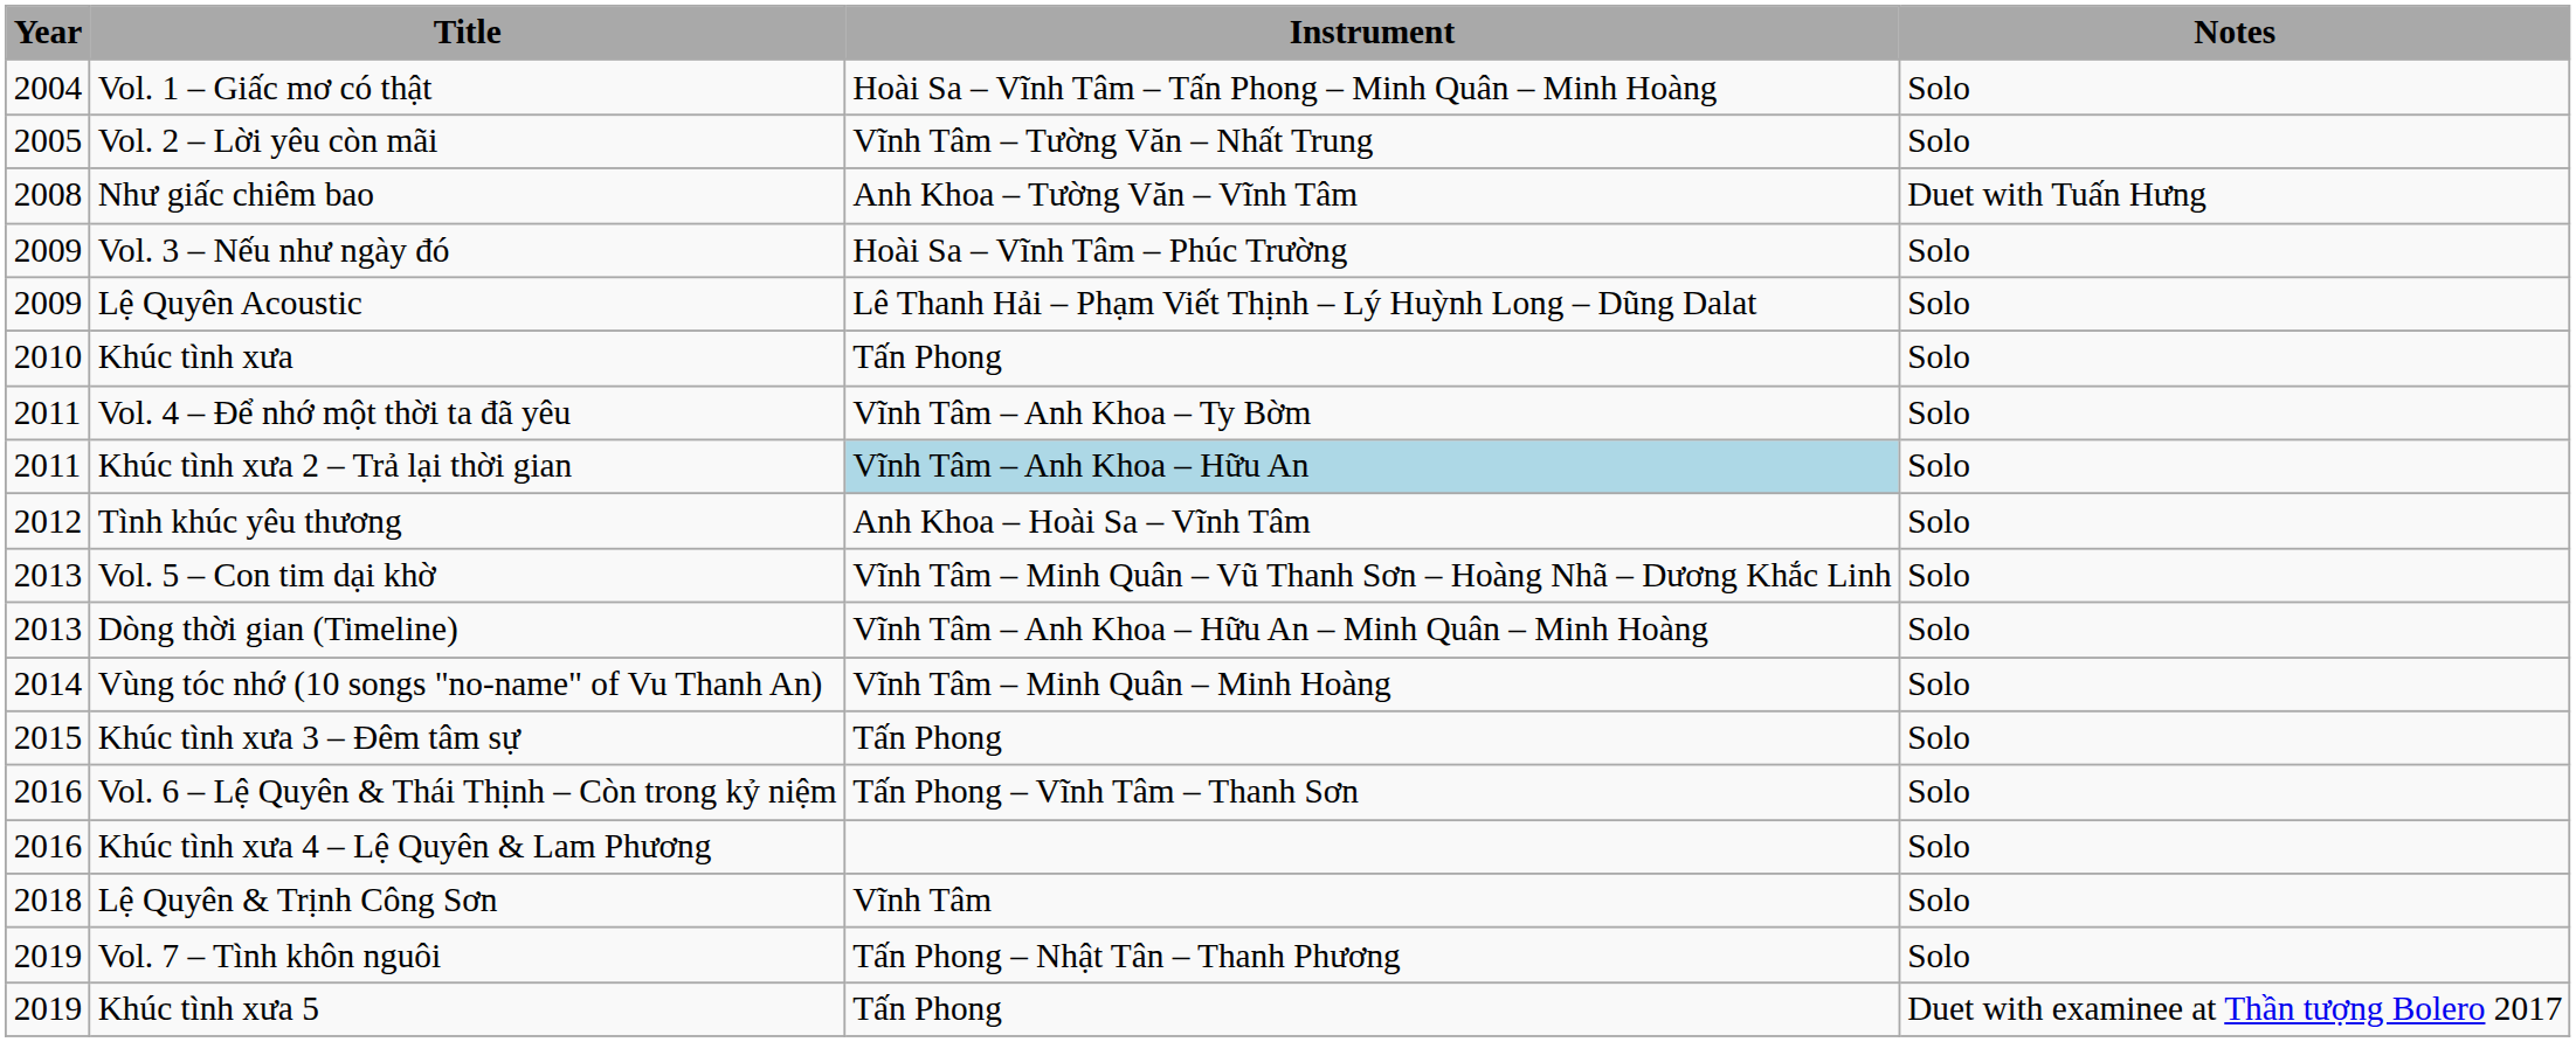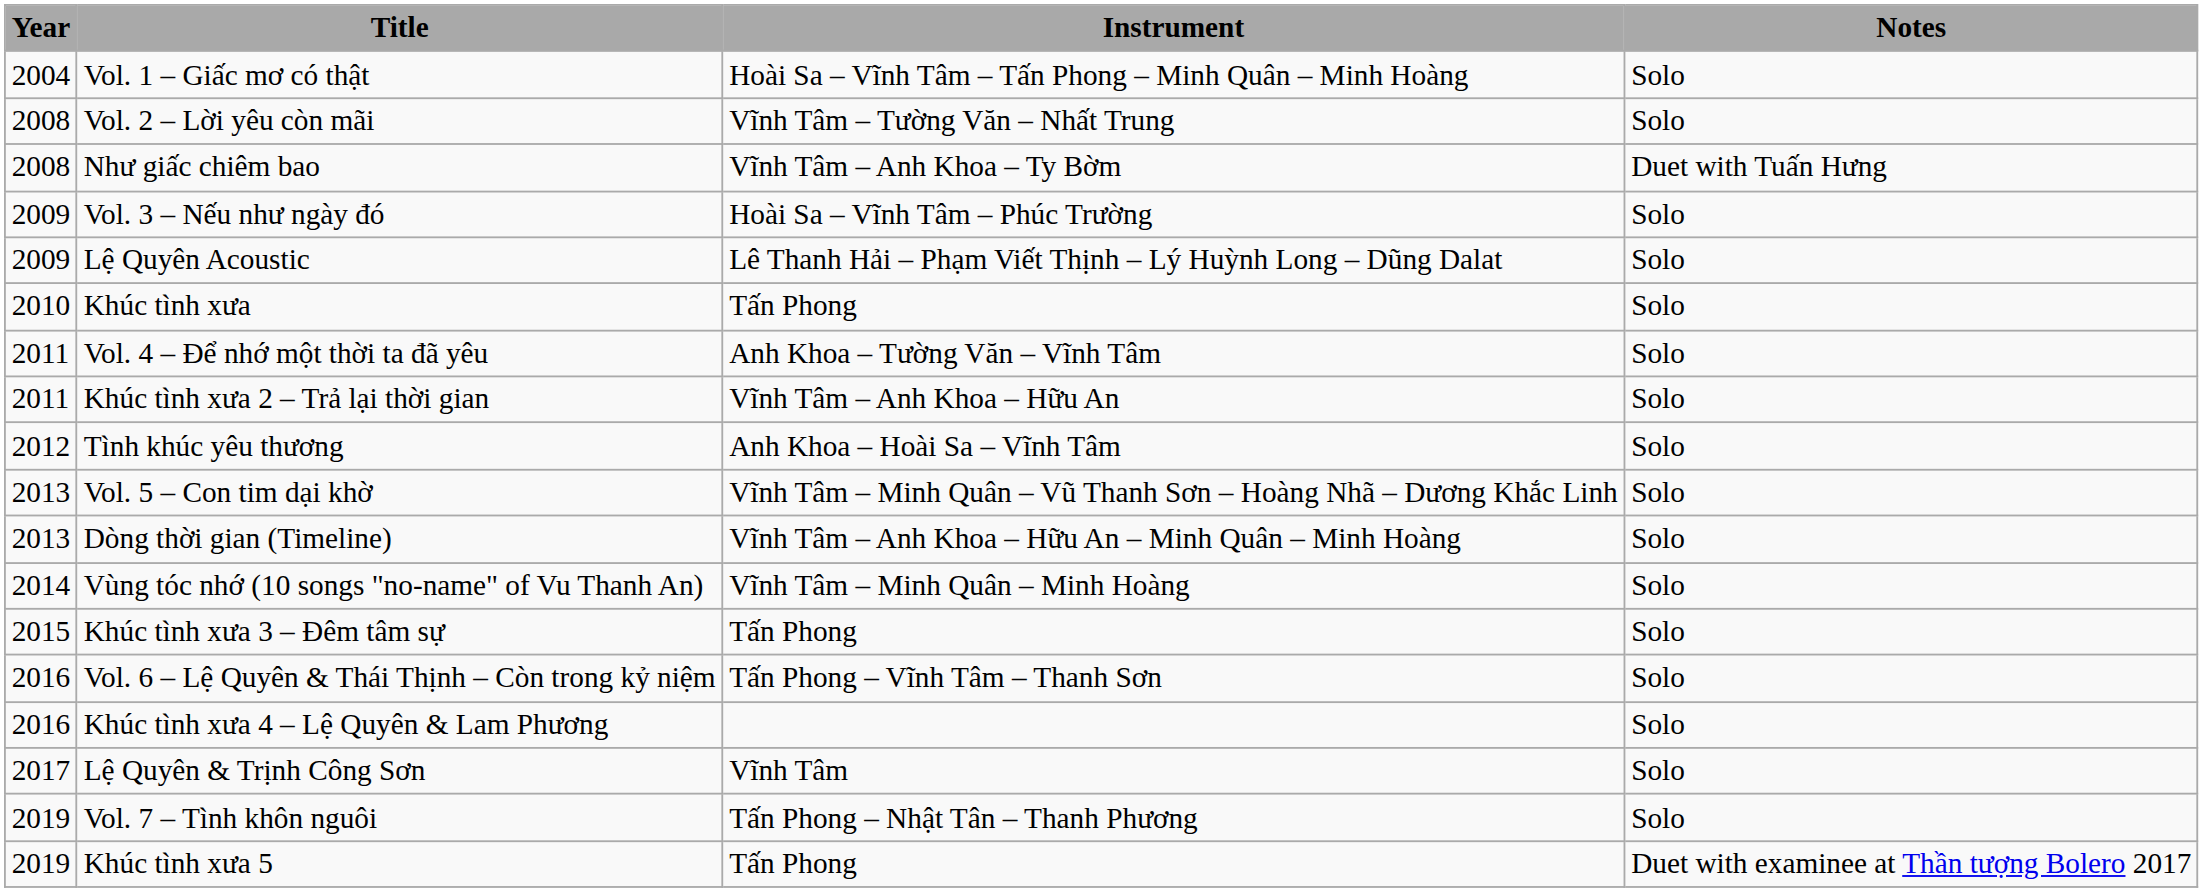 <table class="wikitable">
 <tr>
 <th style="background:darkGrey;">Year</th>
 <th ! style="background:darkGrey;">Title</th>
 <th ! style="background:darkGrey;">Instrument</th>
 <th ! style="background:darkGrey;">Notes</th>
 </tr>
 <tr>
 <td>2004</td>
 <td>Vol. 1 – Giấc mơ có thật</td>
 <td>Hoài Sa – Vĩnh Tâm – Tấn Phong – Minh Quân – Minh Hoàng</td>
 <td>Solo</td>
 </tr>
 <tr>
-<td>2005</td>
+<td>2008</td>
 <td>Vol. 2 – Lời yêu còn mãi</td>
 <td>Vĩnh Tâm – Tường Văn – Nhất Trung</td>
 <td>Solo</td>
 </tr>
 <tr>
 <td>2008</td>
 <td>Như giấc chiêm bao</td>
-<td>Anh Khoa – Tường Văn – Vĩnh Tâm</td>
+<td>Vĩnh Tâm – Anh Khoa – Ty Bờm</td>
 <td>Duet with Tuấn Hưng</td>
 </tr>
 <tr>
 <td>2009</td>
 <td>Vol. 3 – Nếu như ngày đó</td>
 <td>Hoài Sa – Vĩnh Tâm – Phúc Trường</td>
 <td>Solo</td>
 </tr>
 <tr>
 <td>2009</td>
 <td>Lệ Quyên Acoustic</td>
 <td>Lê Thanh Hải – Phạm Viết Thịnh – Lý Huỳnh Long – Dũng Dalat</td>
 <td>Solo</td>
 </tr>
 <tr>
 <td>2010</td>
 <td>Khúc tình xưa</td>
 <td>Tấn Phong</td>
 <td>Solo</td>
 </tr>
 <tr>
 <td>2011</td>
 <td>Vol. 4 – Để nhớ một thời ta đã yêu</td>
-<td>Vĩnh Tâm – Anh Khoa – Ty Bờm</td>
+<td>Anh Khoa – Tường Văn – Vĩnh Tâm</td>
 <td>Solo</td>
 </tr>
 <tr>
 <td>2011</td>
 <td>Khúc tình xưa 2 – Trả lại thời gian</td>
-<td style="background: lightblue;">Vĩnh Tâm – Anh Khoa – Hữu An</td>
+<td>Vĩnh Tâm – Anh Khoa – Hữu An</td>
 <td>Solo</td>
 </tr>
 <tr>
 <td>2012</td>
 <td>Tình khúc yêu thương</td>
 <td>Anh Khoa – Hoài Sa – Vĩnh Tâm</td>
 <td>Solo</td>
 </tr>
 <tr>
 <td>2013</td>
 <td>Vol. 5 – Con tim dại khờ</td>
 <td>Vĩnh Tâm – Minh Quân – Vũ Thanh Sơn – Hoàng Nhã – Dương Khắc Linh</td>
 <td>Solo</td>
 </tr>
 <tr>
 <td>2013</td>
 <td>Dòng thời gian (Timeline)</td>
 <td>Vĩnh Tâm – Anh Khoa – Hữu An – Minh Quân – Minh Hoàng</td>
 <td>Solo</td>
 </tr>
 <tr>
 <td>2014</td>
 <td>Vùng tóc nhớ (10 songs "no-name" of Vu Thanh An)</td>
 <td>Vĩnh Tâm – Minh Quân – Minh Hoàng</td>
 <td>Solo</td>
 </tr>
 <tr>
 <td>2015</td>
 <td>Khúc tình xưa 3 – Đêm tâm sự</td>
 <td>Tấn Phong</td>
 <td>Solo</td>
 </tr>
 <tr>
 <td>2016</td>
 <td>Vol. 6 – Lệ Quyên & Thái Thịnh – Còn trong kỷ niệm</td>
 <td>Tấn Phong – Vĩnh Tâm – Thanh Sơn</td>
 <td>Solo</td>
 </tr>
 <tr>
 <td>2016</td>
 <td>Khúc tình xưa 4 – Lệ Quyên & Lam Phương</td>
 <td></td>
 <td>Solo</td>
 </tr>
 <tr>
-<td>2018</td>
+<td>2017</td>
 <td>Lệ Quyên & Trịnh Công Sơn</td>
 <td>Vĩnh Tâm</td>
 <td>Solo</td>
 </tr>
 <tr>
 <td>2019</td>
 <td>Vol. 7 – Tình khôn nguôi</td>
 <td>Tấn Phong – Nhật Tân – Thanh Phương</td>
 <td>Solo</td>
 </tr>
 <tr>
 <td>2019</td>
 <td>Khúc tình xưa 5</td>
 <td>Tấn Phong</td>
 <td>Duet with examinee at <a href='#'>Thần tượng Bolero</a> 2017</td>
 </tr>
 </table>
